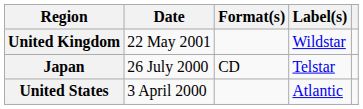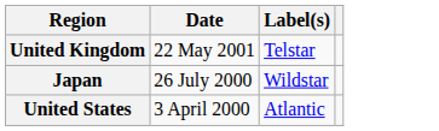 <table class="wikitable plainrowheaders">
 <tr>
 <th scope="col">Region</th>
 <th scope="col">Date</th>
-<th scope="col">Format(s)</th>
 <th scope="col">Label(s)</th>
 <th scope="col"></th>
 </tr>
 <tr>
 <th scope="row">United Kingdom</th>
 <td>22 May 2001</td>
-<td></td>
-<td><a href='#'>Wildstar</a></td>
+<td><a href='#'>Telstar</a></td>
 <td></td>
 </tr>
 <tr>
 <th scope="row">Japan</th>
 <td>26 July 2000</td>
-<td>CD</td>
-<td><a href='#'>Telstar</a></td>
+<td><a href='#'>Wildstar</a></td>
 <td></td>
 </tr>
 <tr>
 <th scope="row">United States</th>
 <td>3 April 2000</td>
-<td></td>
 <td><a href='#'>Atlantic</a></td>
 <td></td>
 </tr>
 </table>
